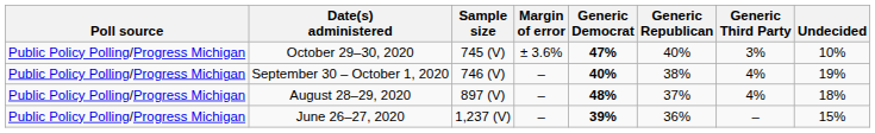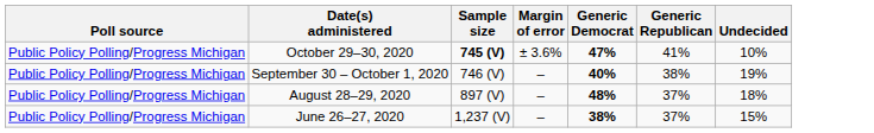 <table class="wikitable" style="font-size:90%;text-align:center;">
 <tr valign=bottom>
 <th>Poll source</th>
 <th>Date(s)<br>administered</th>
 <th>Sample<br>size</th>
 <th>Margin<br>of error</th>
 <th>Generic<br>Democrat</th>
 <th>Generic<br>Republican</th>
-<th>Generic<br>Third Party</th>
 <th>Undecided</th>
 </tr>
 <tr>
 <td style="text-align:left;"><a href='#'>Public Policy Polling</a>/<a href='#'>Progress Michigan</a></td>
 <td>October 29–30, 2020</td>
-<td>745 (V)</td>
+<td><strong>745 (V)</strong></td>
 <td>± 3.6%</td>
 <td><strong>47%</strong></td>
-<td>40%</td>
-<td>3%</td>
+<td>41%</td>
 <td>10%</td>
 </tr>
 <tr>
 <td style="text-align:left;"><a href='#'>Public Policy Polling</a>/<a href='#'>Progress Michigan</a></td>
 <td>September 30 – October 1, 2020</td>
 <td>746 (V)</td>
 <td>–</td>
 <td><strong>40%</strong></td>
 <td>38%</td>
-<td>4%</td>
 <td>19%</td>
 </tr>
 <tr>
 <td style="text-align:left;"><a href='#'>Public Policy Polling</a>/<a href='#'>Progress Michigan</a></td>
 <td>August 28–29, 2020</td>
 <td>897 (V)</td>
 <td>–</td>
 <td><strong>48%</strong></td>
 <td>37%</td>
-<td>4%</td>
 <td>18%</td>
 </tr>
 <tr>
 <td style="text-align:left;"><a href='#'>Public Policy Polling</a>/<a href='#'>Progress Michigan</a></td>
 <td>June 26–27, 2020</td>
 <td>1,237 (V)</td>
 <td>–</td>
-<td><strong>39%</strong></td>
-<td>36%</td>
-<td>–</td>
+<td><strong>38%</strong></td>
+<td>37%</td>
 <td>15%</td>
 </tr>
 </table>
